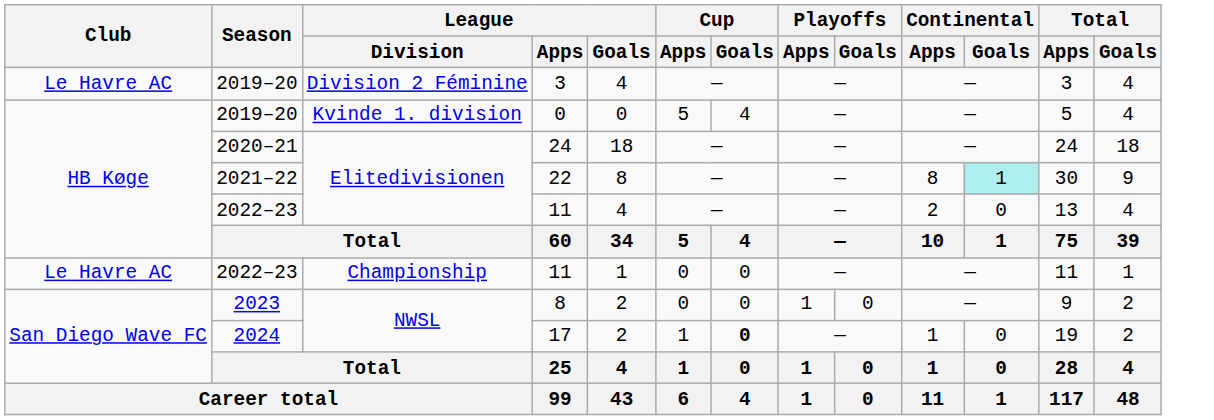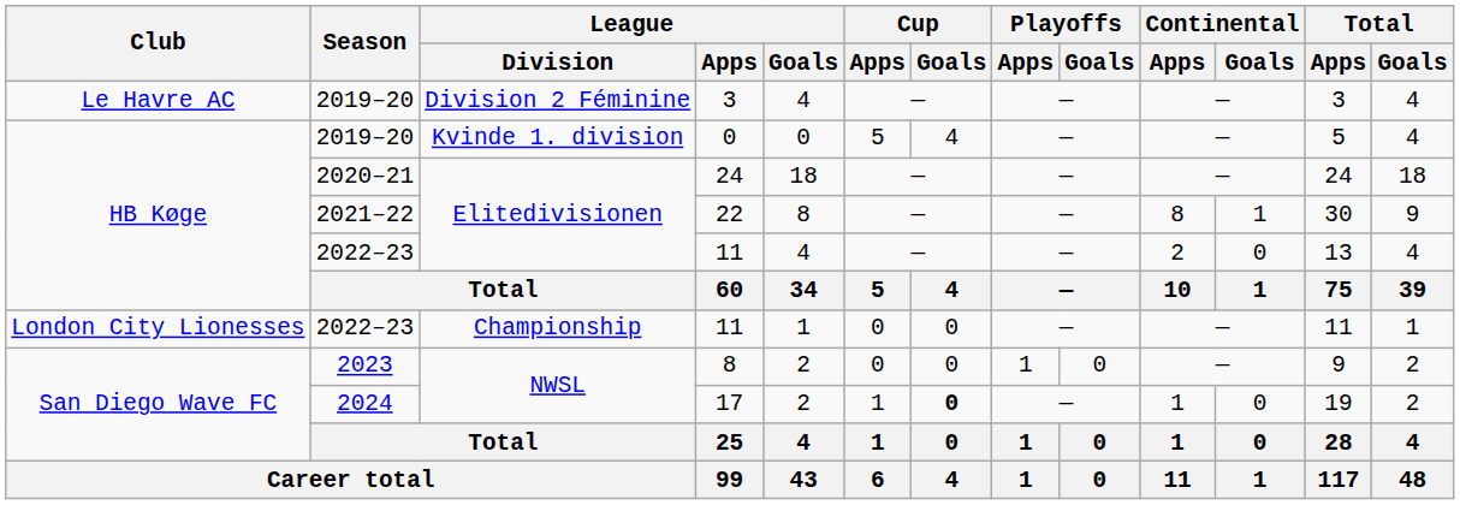 <table class="wikitable" style="text-align:center">
 <tr>
 <th rowspan="2">Club</th>
 <th rowspan="2">Season</th>
 <th colspan="3">League</th>
 <th colspan="2">Cup</th>
 <th colspan="2">Playoffs</th>
 <th colspan="2">Continental</th>
 <th colspan="2">Total</th>
 </tr>
 <tr>
 <th>Division</th>
 <th>Apps</th>
 <th>Goals</th>
 <th>Apps</th>
 <th>Goals</th>
 <th>Apps</th>
 <th>Goals</th>
 <th>Apps</th>
 <th>Goals</th>
 <th>Apps</th>
 <th>Goals</th>
 </tr>
 <tr>
 <td><a href='#'>Le Havre AC</a></td>
 <td>2019–20</td>
 <td><a href='#'>Division 2 Féminine</a></td>
 <td>3</td>
 <td>4</td>
 <td colspan="2">—</td>
 <td colspan="2">—</td>
 <td colspan="2">—</td>
 <td>3</td>
 <td>4</td>
 </tr>
 <tr>
 <td rowspan="5"><a href='#'>HB Køge</a></td>
 <td>2019–20</td>
 <td><a href='#'>Kvinde 1. division</a></td>
 <td>0</td>
 <td>0</td>
 <td>5</td>
 <td>4</td>
 <td colspan="2">—</td>
 <td colspan="2">—</td>
 <td>5</td>
 <td>4</td>
 </tr>
 <tr>
 <td>2020–21</td>
 <td rowspan="3"><a href='#'>Elitedivisionen</a></td>
 <td>24</td>
 <td>18</td>
 <td colspan="2">—</td>
 <td colspan="2">—</td>
 <td colspan="2">—</td>
 <td>24</td>
 <td>18</td>
 </tr>
 <tr>
 <td>2021–22</td>
 <td>22</td>
 <td>8</td>
 <td colspan="2">—</td>
 <td colspan="2">—</td>
 <td>8</td>
-<td style="background: paleturquoise;">1</td>
+<td>1</td>
 <td>30</td>
 <td>9</td>
 </tr>
 <tr>
 <td>2022–23</td>
 <td>11</td>
 <td>4</td>
 <td colspan="2">—</td>
 <td colspan="2">—</td>
 <td>2</td>
 <td>0</td>
 <td>13</td>
 <td>4</td>
 </tr>
 <tr>
 <th colspan="2">Total</th>
 <th>60</th>
 <th>34</th>
 <th>5</th>
 <th>4</th>
 <th colspan="2">—</th>
 <th>10</th>
 <th>1</th>
 <th>75</th>
 <th>39</th>
 </tr>
 <tr>
-<td><a href='#'>Le Havre AC</a></td>
+<td><a href='#'>London City Lionesses</a></td>
 <td>2022–23</td>
 <td><a href='#'>Championship</a></td>
 <td>11</td>
 <td>1</td>
 <td>0</td>
 <td>0</td>
 <td colspan="2">—</td>
 <td colspan="2">—</td>
 <td>11</td>
 <td>1</td>
 </tr>
 <tr>
 <td rowspan="3"><a href='#'>San Diego Wave FC</a></td>
 <td><a href='#'>2023</a></td>
 <td rowspan="2"><a href='#'>NWSL</a></td>
 <td>8</td>
 <td>2</td>
 <td>0</td>
 <td>0</td>
 <td>1</td>
 <td>0</td>
 <td colspan="2">—</td>
 <td>9</td>
 <td>2</td>
 </tr>
 <tr>
 <td><a href='#'>2024</a></td>
 <td>17</td>
 <td>2</td>
 <td>1</td>
 <td><strong>0</strong></td>
 <td colspan="2">—</td>
 <td>1</td>
 <td>0</td>
 <td>19</td>
 <td>2</td>
 </tr>
 <tr>
 <th colspan="2">Total</th>
 <th>25</th>
 <th>4</th>
 <th>1</th>
 <th>0</th>
 <th>1</th>
 <th>0</th>
 <th>1</th>
 <th>0</th>
 <th>28</th>
 <th>4</th>
 </tr>
 <tr>
 <th colspan="3">Career total</th>
 <th>99</th>
 <th>43</th>
 <th>6</th>
 <th>4</th>
 <th>1</th>
 <th>0</th>
 <th>11</th>
 <th>1</th>
 <th>117</th>
 <th>48</th>
 </tr>
 </table>
